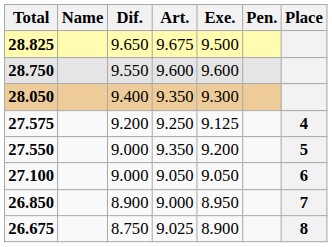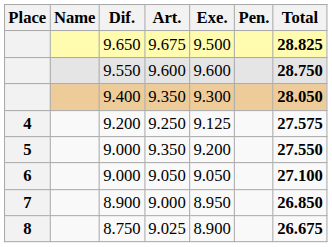 <table class="wikitable sortable" style="text-align:center">
 <tr>
-<th scope=col>Total</th>
+<th scope=col>Place</th>
 <th scope=col>Name</th>
 <th scope=col>Dif.</th>
 <th scope=col>Art.</th>
 <th scope=col>Exe.</th>
 <th scope=col>Pen.</th>
-<th scope=col>Place</th>
+<th scope=col>Total</th>
 </tr>
 <tr bgcolor=fffcaf>
-<td><strong>28.825</strong></td>
+<th scope=row></th>
 <td align=left></td>
 <td>9.650</td>
 <td>9.675</td>
 <td>9.500</td>
 <td></td>
-<th scope=row></th>
+<td><strong>28.825</strong></td>
 </tr>
 <tr bgcolor=e5e5e5>
-<td><strong>28.750</strong></td>
+<th scope=row></th>
 <td align=left></td>
 <td>9.550</td>
 <td>9.600</td>
 <td>9.600</td>
 <td></td>
-<th scope=row></th>
+<td><strong>28.750</strong></td>
 </tr>
 <tr bgcolor=eecc99>
-<td><strong>28.050</strong></td>
+<th scope=row></th>
 <td align=left></td>
 <td>9.400</td>
 <td>9.350</td>
 <td>9.300</td>
 <td></td>
-<th scope=row></th>
+<td><strong>28.050</strong></td>
 </tr>
 <tr>
-<td><strong>27.575</strong></td>
+<th scope=row><strong>4</strong></th>
 <td align=left></td>
 <td>9.200</td>
 <td>9.250</td>
 <td>9.125</td>
 <td></td>
-<th scope=row><strong>4</strong></th>
+<td><strong>27.575</strong></td>
 </tr>
 <tr>
-<td><strong>27.550</strong></td>
+<th scope=row><strong>5</strong></th>
 <td align=left></td>
 <td>9.000</td>
 <td>9.350</td>
 <td>9.200</td>
 <td></td>
-<th scope=row><strong>5</strong></th>
+<td><strong>27.550</strong></td>
 </tr>
 <tr>
-<td><strong>27.100</strong></td>
+<th scope=row><strong>6</strong></th>
 <td align=left></td>
 <td>9.000</td>
 <td>9.050</td>
 <td>9.050</td>
 <td></td>
-<th scope=row><strong>6</strong></th>
+<td><strong>27.100</strong></td>
 </tr>
 <tr>
-<td><strong>26.850</strong></td>
+<th scope=row><strong>7</strong></th>
 <td align=left></td>
 <td>8.900</td>
 <td>9.000</td>
 <td>8.950</td>
 <td></td>
-<th scope=row><strong>7</strong></th>
+<td><strong>26.850</strong></td>
 </tr>
 <tr>
-<td><strong>26.675</strong></td>
+<th scope=row><strong>8</strong></th>
 <td align=left></td>
 <td>8.750</td>
 <td>9.025</td>
 <td>8.900</td>
 <td></td>
-<th scope=row><strong>8</strong></th>
+<td><strong>26.675</strong></td>
 </tr>
 </table>
